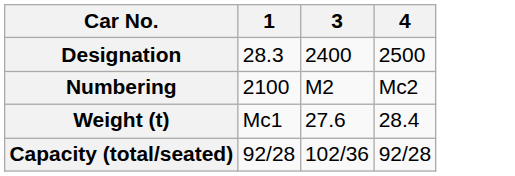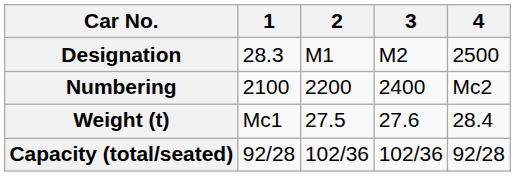 <table class="wikitable">
 <tr>
 <th>Car No.</th>
 <th>1</th>
+<th>2</th>
 <th>3</th>
 <th>4</th>
 </tr>
 <tr>
 <th>Designation</th>
 <td>28.3</td>
-<td>2400</td>
+<td>M1</td>
+<td>M2</td>
 <td>2500</td>
 </tr>
 <tr>
 <th>Numbering</th>
 <td>2100</td>
-<td>M2</td>
+<td>2200</td>
+<td>2400</td>
 <td>Mc2</td>
 </tr>
 <tr>
 <th>Weight (t)</th>
 <td>Mc1</td>
+<td>27.5</td>
 <td>27.6</td>
 <td>28.4</td>
 </tr>
 <tr>
 <th>Capacity (total/seated)</th>
 <td>92/28</td>
 <td>102/36</td>
+<td>102/36</td>
 <td>92/28</td>
 </tr>
 </table>
